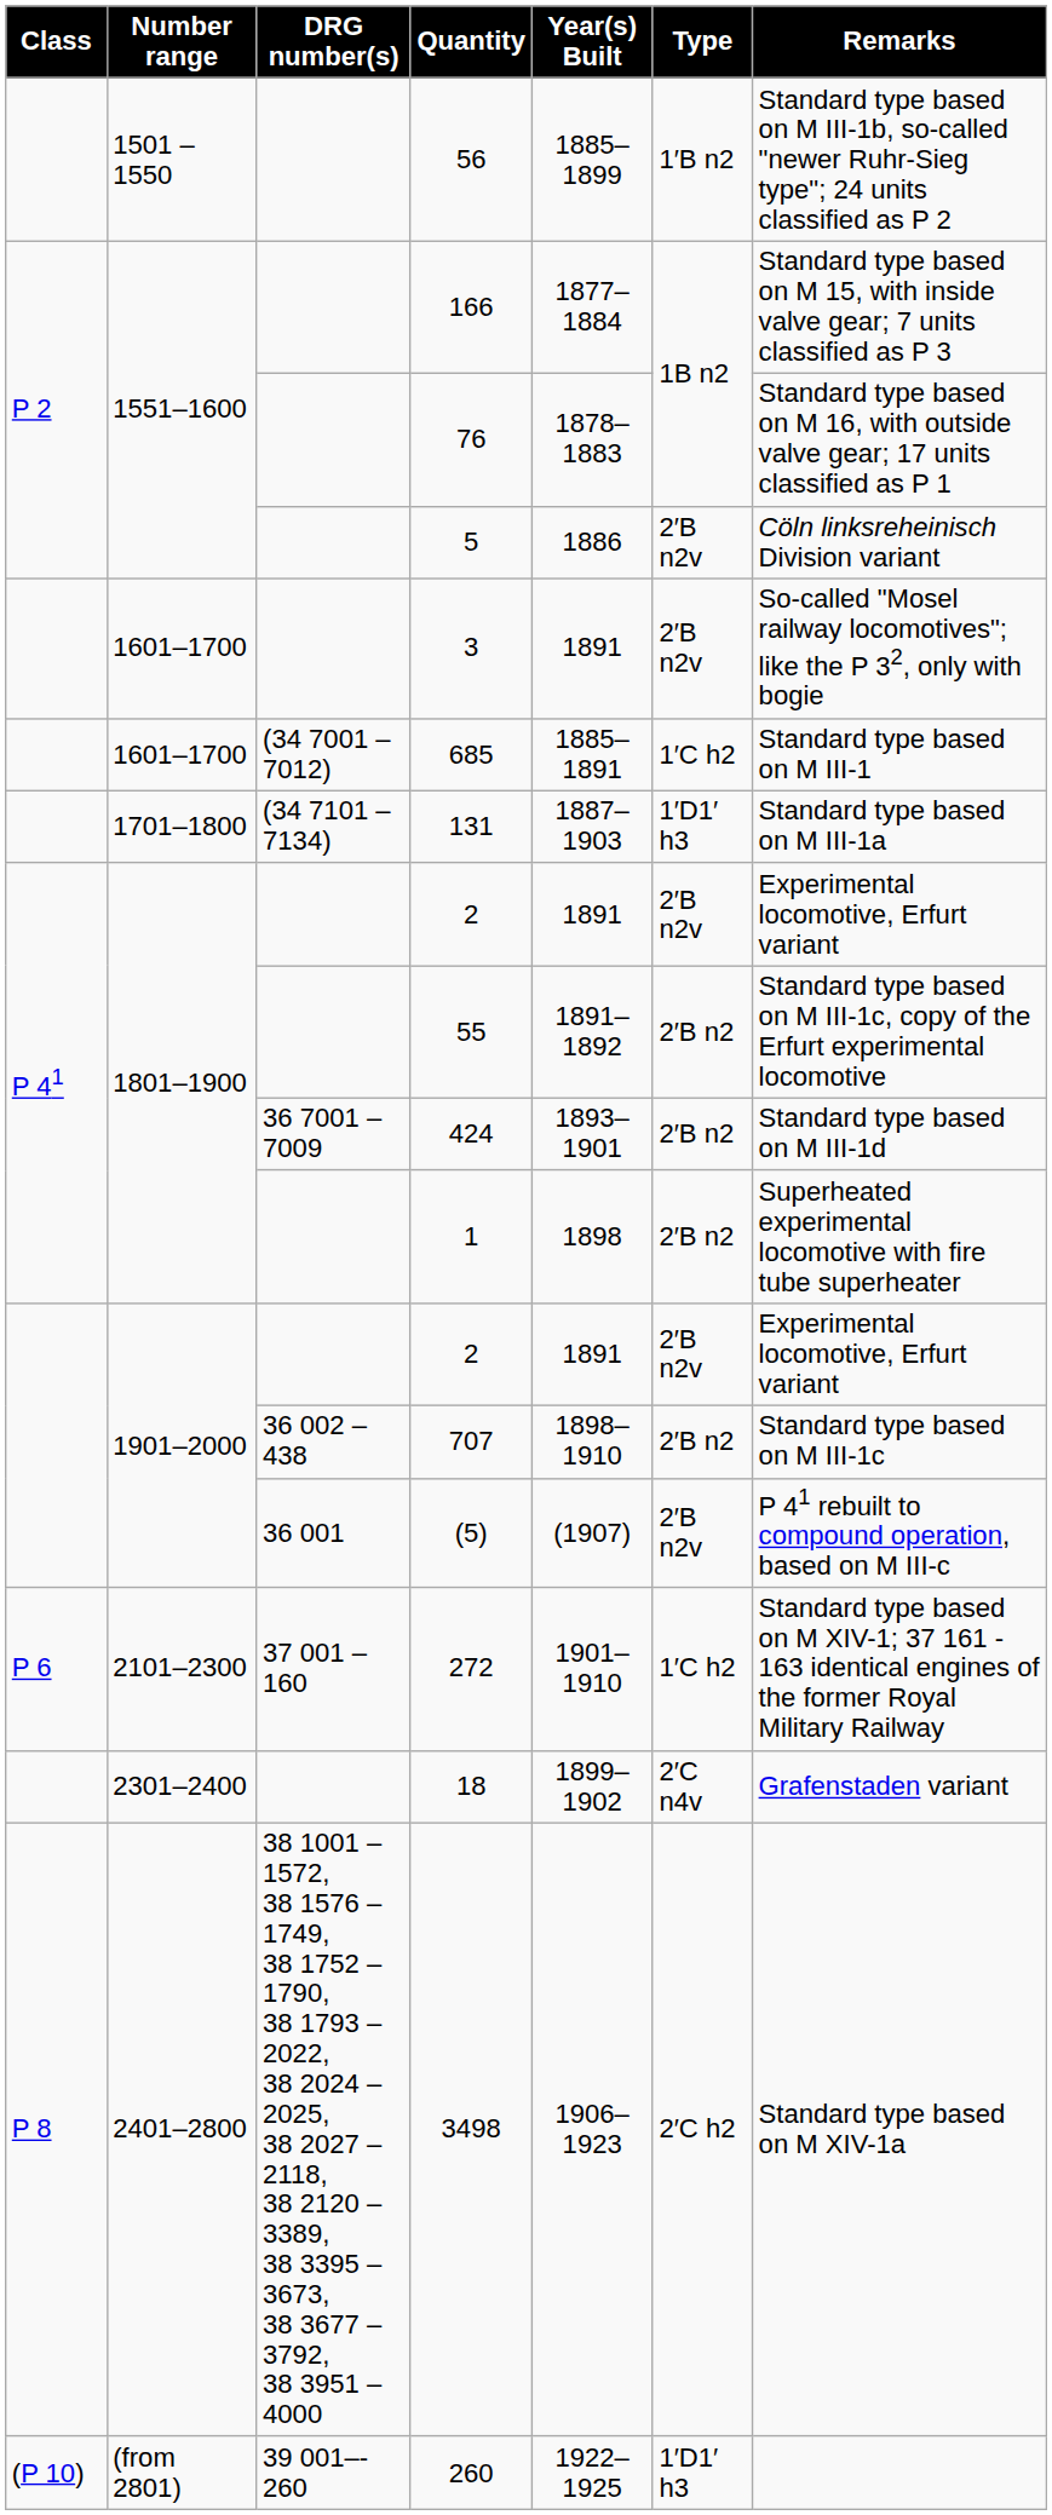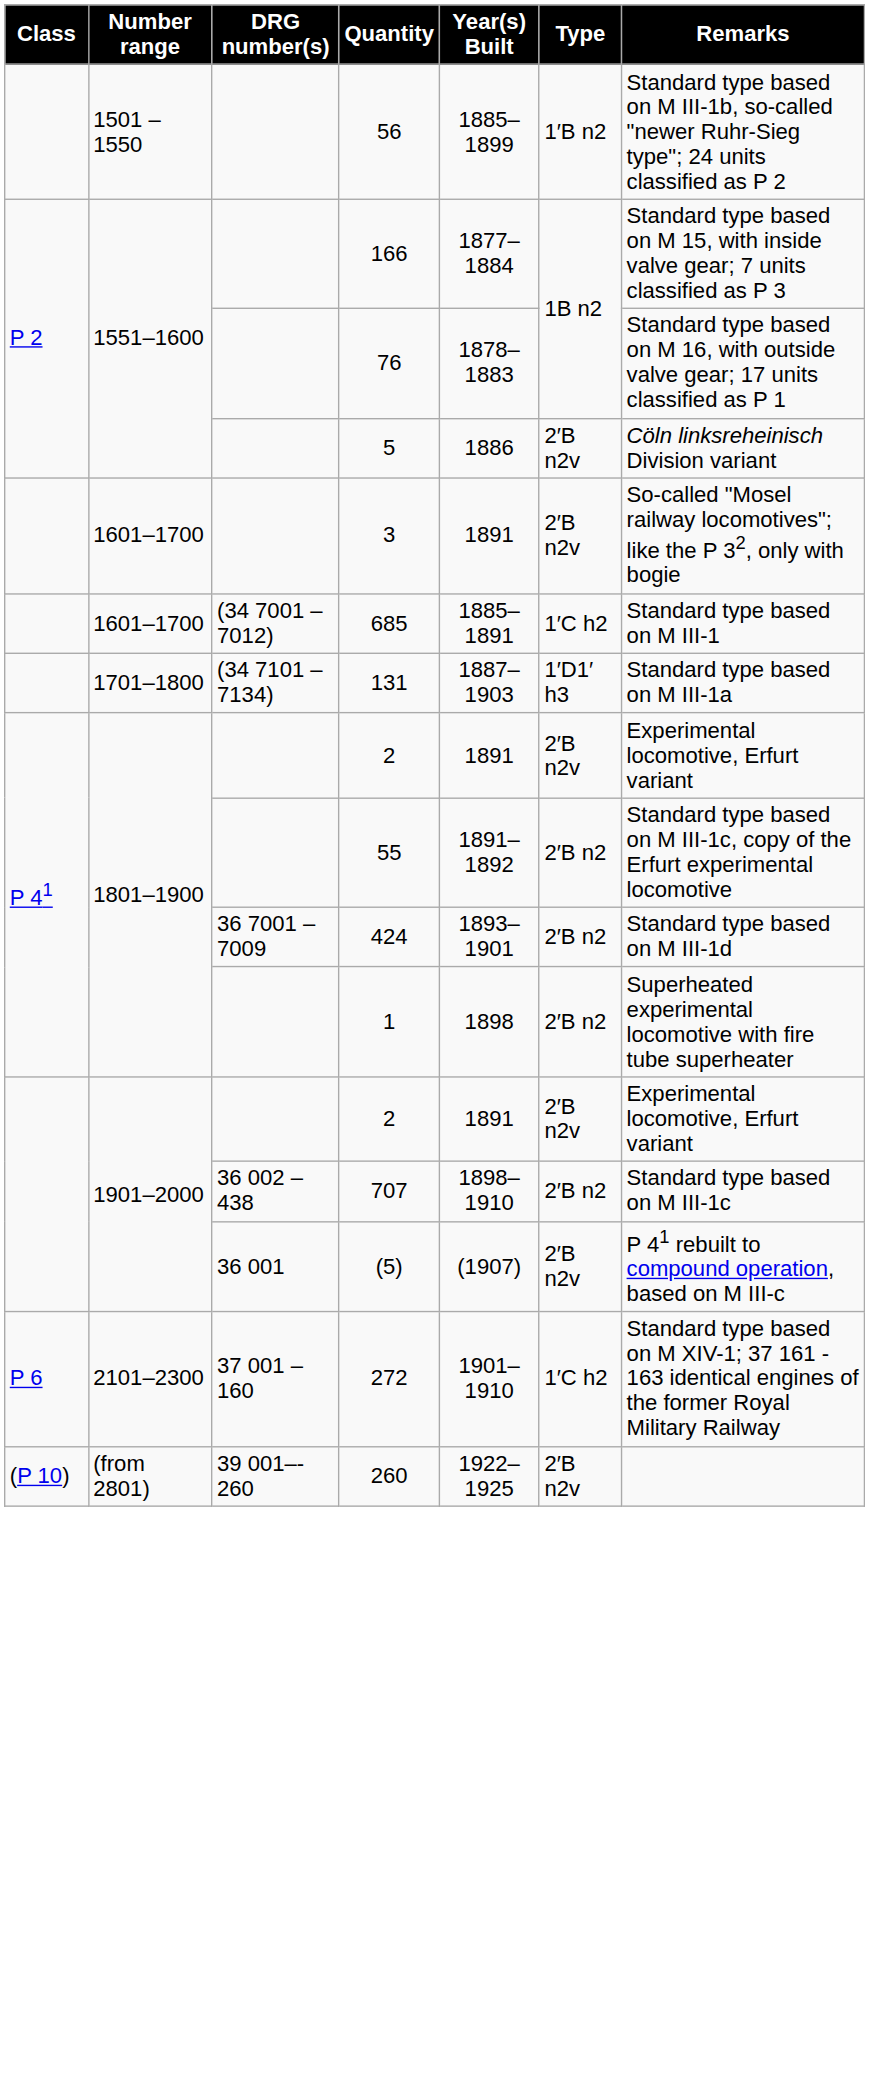 <table class="wikitable"  width="100%">
 <tr>
 <th style="color:white; background:black" width="10%">Class</th>
 <th style="color:white; background:black" width="15%">Number range</th>
 <th style="color:white; background:black" width="15%">DRG number(s)</th>
 <th style="color:white; background:black" width="8%">Quantity</th>
 <th style="color:white; background:black" width="12%">Year(s) Built</th>
 <th style="color:white; background:black" width="10%">Type</th>
 <th style="color:white; background:black" width="30%">Remarks</th>
 </tr>
 <tr>
 <td></td>
 <td>1501 –1550</td>
 <td></td>
 <td align="center">56</td>
 <td align="center">1885–1899</td>
 <td>1′B n2</td>
 <td>Standard type based on M III-1b, so-called "newer Ruhr-Sieg type"; 24 units classified as P 2</td>
 </tr>
 <tr>
 <td rowspan="3"><a href='#'>P 2</a></td>
 <td rowspan="3">1551–1600</td>
 <td></td>
 <td align="center">166</td>
 <td align="center">1877–1884</td>
 <td rowspan="2">1B n2</td>
 <td>Standard type based on M 15, with inside valve gear; 7 units classified as P 3</td>
 </tr>
 <tr>
 <td></td>
 <td align="center">76</td>
 <td align="center">1878–1883</td>
 <td>Standard type based on M 16, with outside valve gear; 17 units classified as P 1</td>
 </tr>
 <tr>
 <td></td>
 <td align="center">5</td>
 <td align="center">1886</td>
 <td>2′B n2v</td>
 <td><em>Cöln linksreheinisch</em> Division variant</td>
 </tr>
 <tr>
 <td></td>
 <td>1601–1700</td>
 <td></td>
 <td align="center">3</td>
 <td align="center">1891</td>
 <td>2′B n2v</td>
 <td>So-called "Mosel railway locomotives"; like the P 3<sup>2</sup>, only with bogie</td>
 </tr>
 <tr>
 <td></td>
 <td>1601–1700</td>
 <td>(34 7001 – 7012)</td>
 <td align="center">685</td>
 <td align="center">1885–1891</td>
 <td>1′C h2</td>
 <td>Standard type based on M III-1</td>
 </tr>
 <tr>
 <td></td>
 <td>1701–1800</td>
 <td>(34 7101 – 7134)</td>
 <td align="center">131</td>
 <td align="center">1887–1903</td>
 <td>1′D1′ h3</td>
 <td>Standard type based on M III-1a</td>
 </tr>
 <tr>
 <td rowspan="4"><a href='#'>P 4<sup>1</sup></a></td>
 <td rowspan="4">1801–1900</td>
 <td></td>
 <td align="center">2</td>
 <td align="center">1891</td>
 <td>2′B n2v</td>
 <td>Experimental locomotive, Erfurt variant</td>
 </tr>
 <tr>
 <td></td>
 <td align="center">55</td>
 <td align="center">1891–1892</td>
 <td>2′B n2</td>
 <td>Standard type based on M III-1c, copy of the Erfurt experimental locomotive</td>
 </tr>
 <tr>
 <td>36 7001 – 7009</td>
 <td align="center">424</td>
 <td align="center">1893–1901</td>
 <td>2′B n2</td>
 <td>Standard type based on M III-1d</td>
 </tr>
 <tr>
 <td></td>
 <td align="center">1</td>
 <td align="center">1898</td>
 <td>2′B n2</td>
 <td>Superheated experimental locomotive with fire tube superheater</td>
 </tr>
 <tr>
 <td rowspan="3"></td>
 <td rowspan="3">1901–2000</td>
 <td></td>
 <td align="center">2</td>
 <td align="center">1891</td>
 <td>2′B n2v</td>
 <td>Experimental locomotive, Erfurt variant</td>
 </tr>
 <tr>
 <td>36 002 – 438</td>
 <td align="center">707</td>
 <td align="center">1898–1910</td>
 <td>2′B n2</td>
 <td>Standard type based on M III-1c</td>
 </tr>
 <tr>
 <td>36 001</td>
 <td align="center">(5)</td>
 <td align="center">(1907)</td>
 <td>2′B n2v</td>
 <td>P 4<sup>1</sup> rebuilt to <a href='#'>compound operation</a>, based on M III-c</td>
 </tr>
 <tr>
 <td><a href='#'>P 6</a></td>
 <td>2101–2300</td>
 <td>37 001 – 160</td>
 <td align="center">272</td>
 <td align="center">1901–1910</td>
 <td>1′C h2</td>
 <td>Standard type based on M XIV-1; 37 161 - 163 identical engines of the former Royal Military Railway</td>
 </tr>
 <tr>
-<td></td>
-<td>2301–2400</td>
-<td></td>
-<td align="center">18</td>
-<td align="center">1899–1902</td>
-<td>2′C n4v</td>
-<td><a href='#'>Grafenstaden</a> variant</td>
-</tr>
-<tr>
-<td><a href='#'>P 8</a></td>
-<td>2401–2800</td>
-<td>38 1001 – 1572, <br>38 1576 – 1749, <br>38 1752 – 1790, <br>38 1793 – 2022, <br>38 2024 – 2025, <br>38 2027 – 2118, <br>38 2120 – 3389, <br>38 3395 – 3673, <br>38 3677 – 3792, <br>38 3951 – 4000</td>
-<td align="center">3498</td>
-<td align="center">1906–1923</td>
-<td>2′C h2</td>
-<td>Standard type based on M XIV-1a</td>
-</tr>
-<tr>
 <td>(<a href='#'>P 10</a>)</td>
 <td>(from 2801)</td>
 <td>39 001–- 260</td>
 <td align="center">260</td>
 <td align="center">1922–1925</td>
-<td>1′D1′ h3</td>
+<td>2′B n2v</td>
 <td></td>
 </tr>
 </table>
